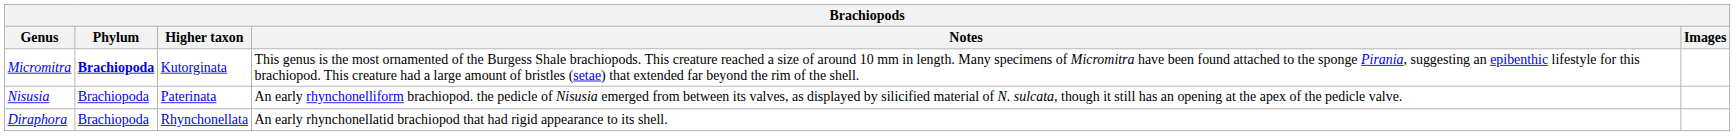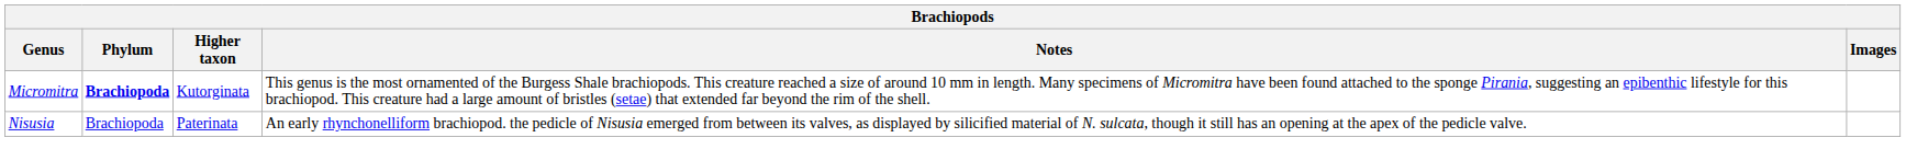 <table class="wikitable sortable" style="background:white; width:100%;">
 <tr>
 <th colspan="5" align="center">Brachiopods</th>
 </tr>
 <tr>
 <th>Genus</th>
 <th>Phylum</th>
 <th>Higher taxon</th>
 <th>Notes</th>
 <th>Images</th>
 </tr>
 <tr>
 <td><em><a href='#'>Micromitra</a></em></td>
 <td><strong><a href='#'>Brachiopoda</a></strong></td>
 <td><a href='#'>Kutorginata</a></td>
 <td>This genus is the most ornamented of the Burgess Shale brachiopods. This creature reached a size of around 10 mm in length. Many specimens of <em>Micromitra</em> have been found attached to the sponge <em><a href='#'>Pirania</a></em>, suggesting an <a href='#'>epibenthic</a> lifestyle for this brachiopod. This creature had a large amount of bristles (<a href='#'>setae</a>) that extended far beyond the rim of the shell.</td>
 <td></td>
 </tr>
 <tr>
 <td><em><a href='#'>Nisusia</a></em></td>
 <td><a href='#'>Brachiopoda</a></td>
 <td><a href='#'>Paterinata</a></td>
 <td>An early <a href='#'>rhynchonelliform</a> brachiopod. the pedicle of <em>Nisusia</em> emerged from between its valves, as displayed by silicified material of <em>N. sulcata</em>, though it still has an opening at the apex of the pedicle valve.</td>
 <td></td>
 </tr>
-<tr>
-<td><em><a href='#'>Diraphora</a></em></td>
-<td><a href='#'>Brachiopoda</a></td>
-<td><a href='#'>Rhynchonellata</a></td>
-<td>An early rhynchonellatid brachiopod that had rigid appearance to its shell.</td>
-<td></td>
-</tr>
 </table>
